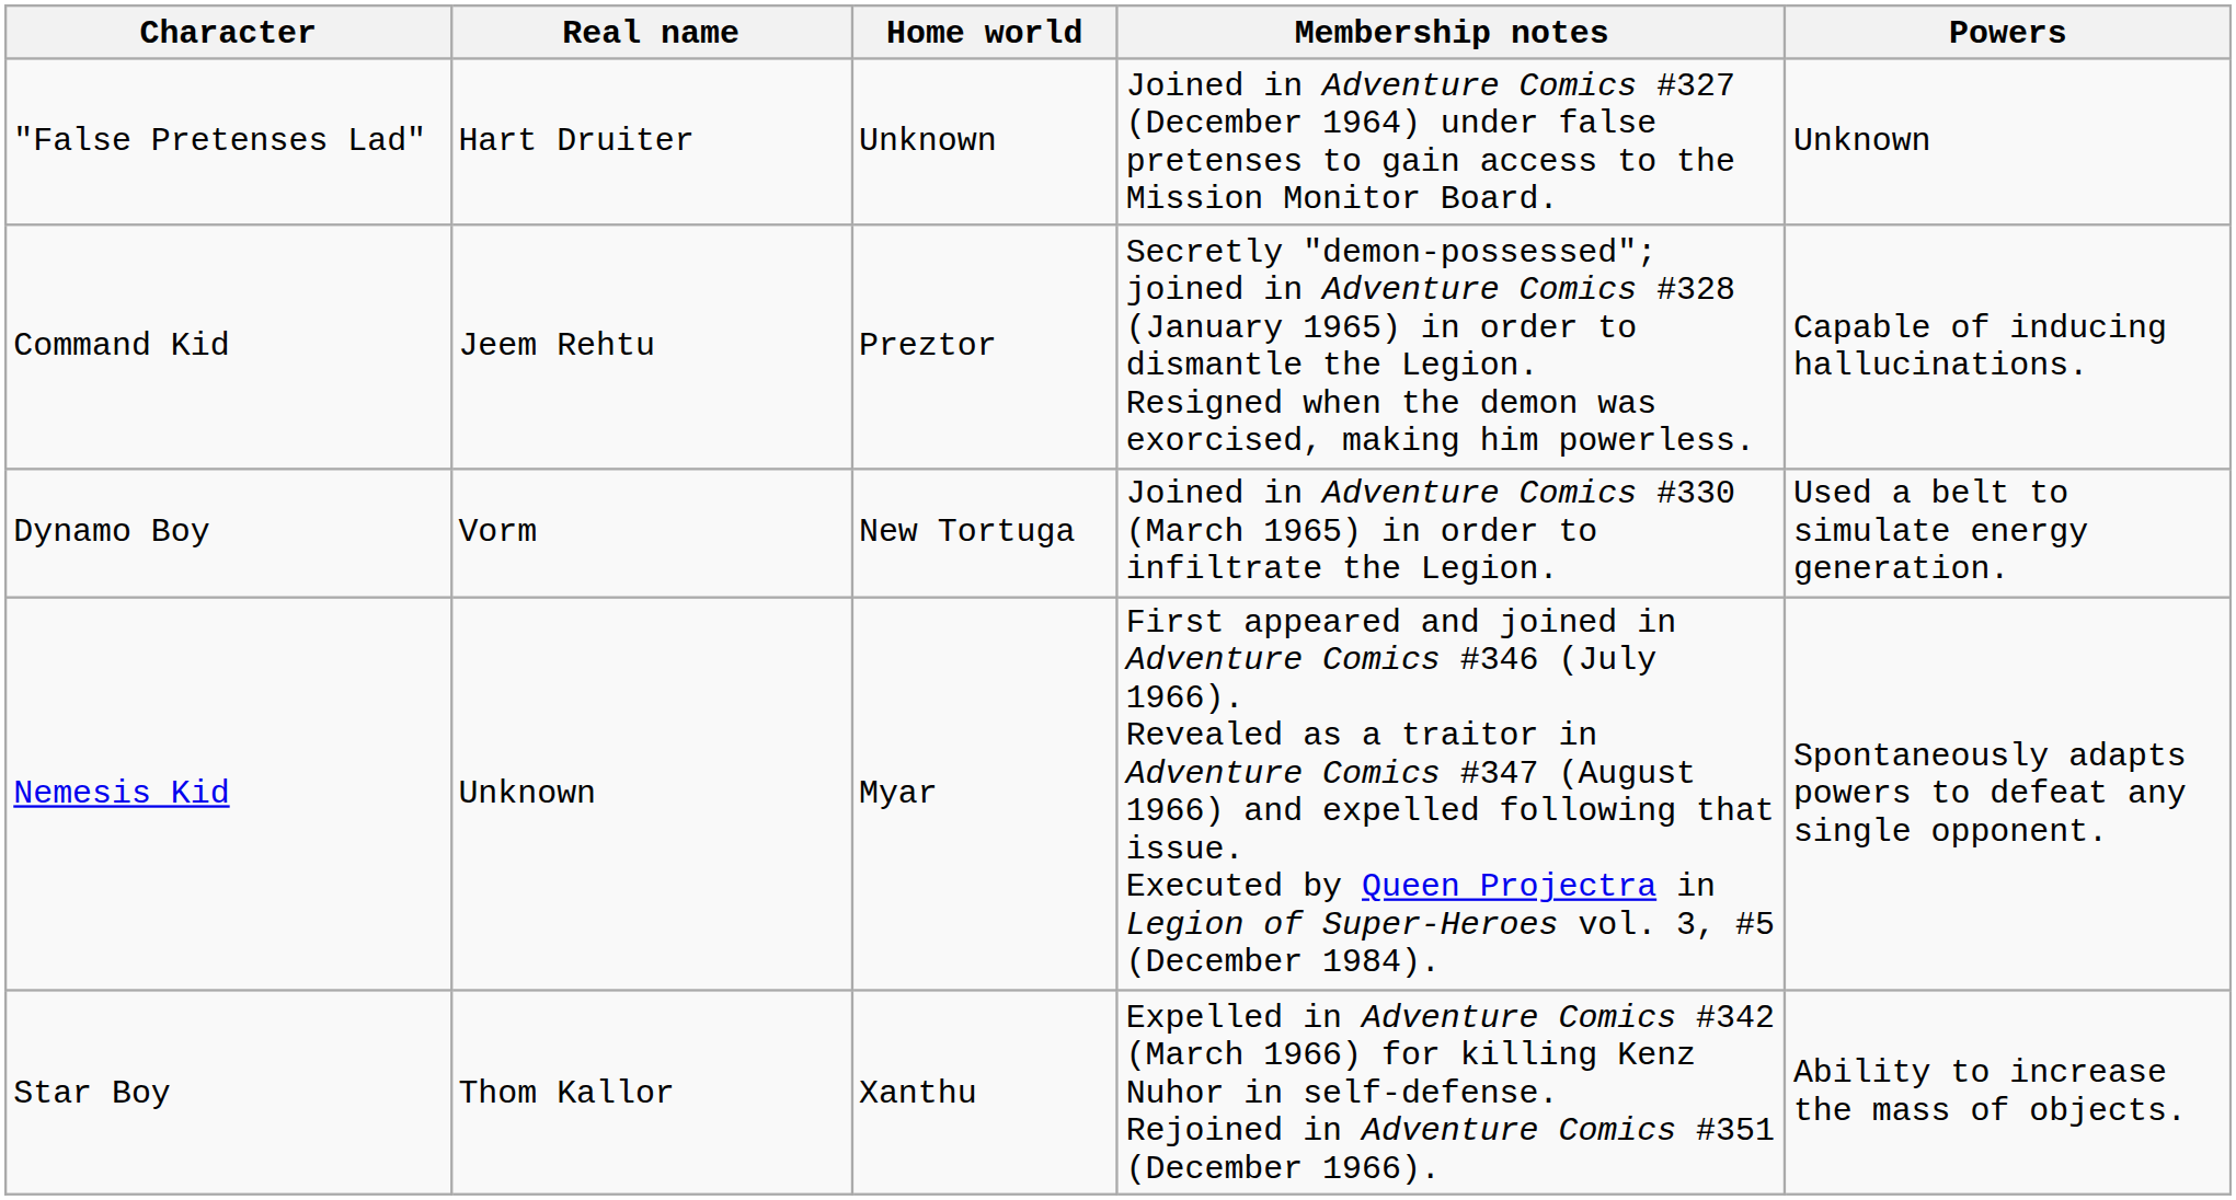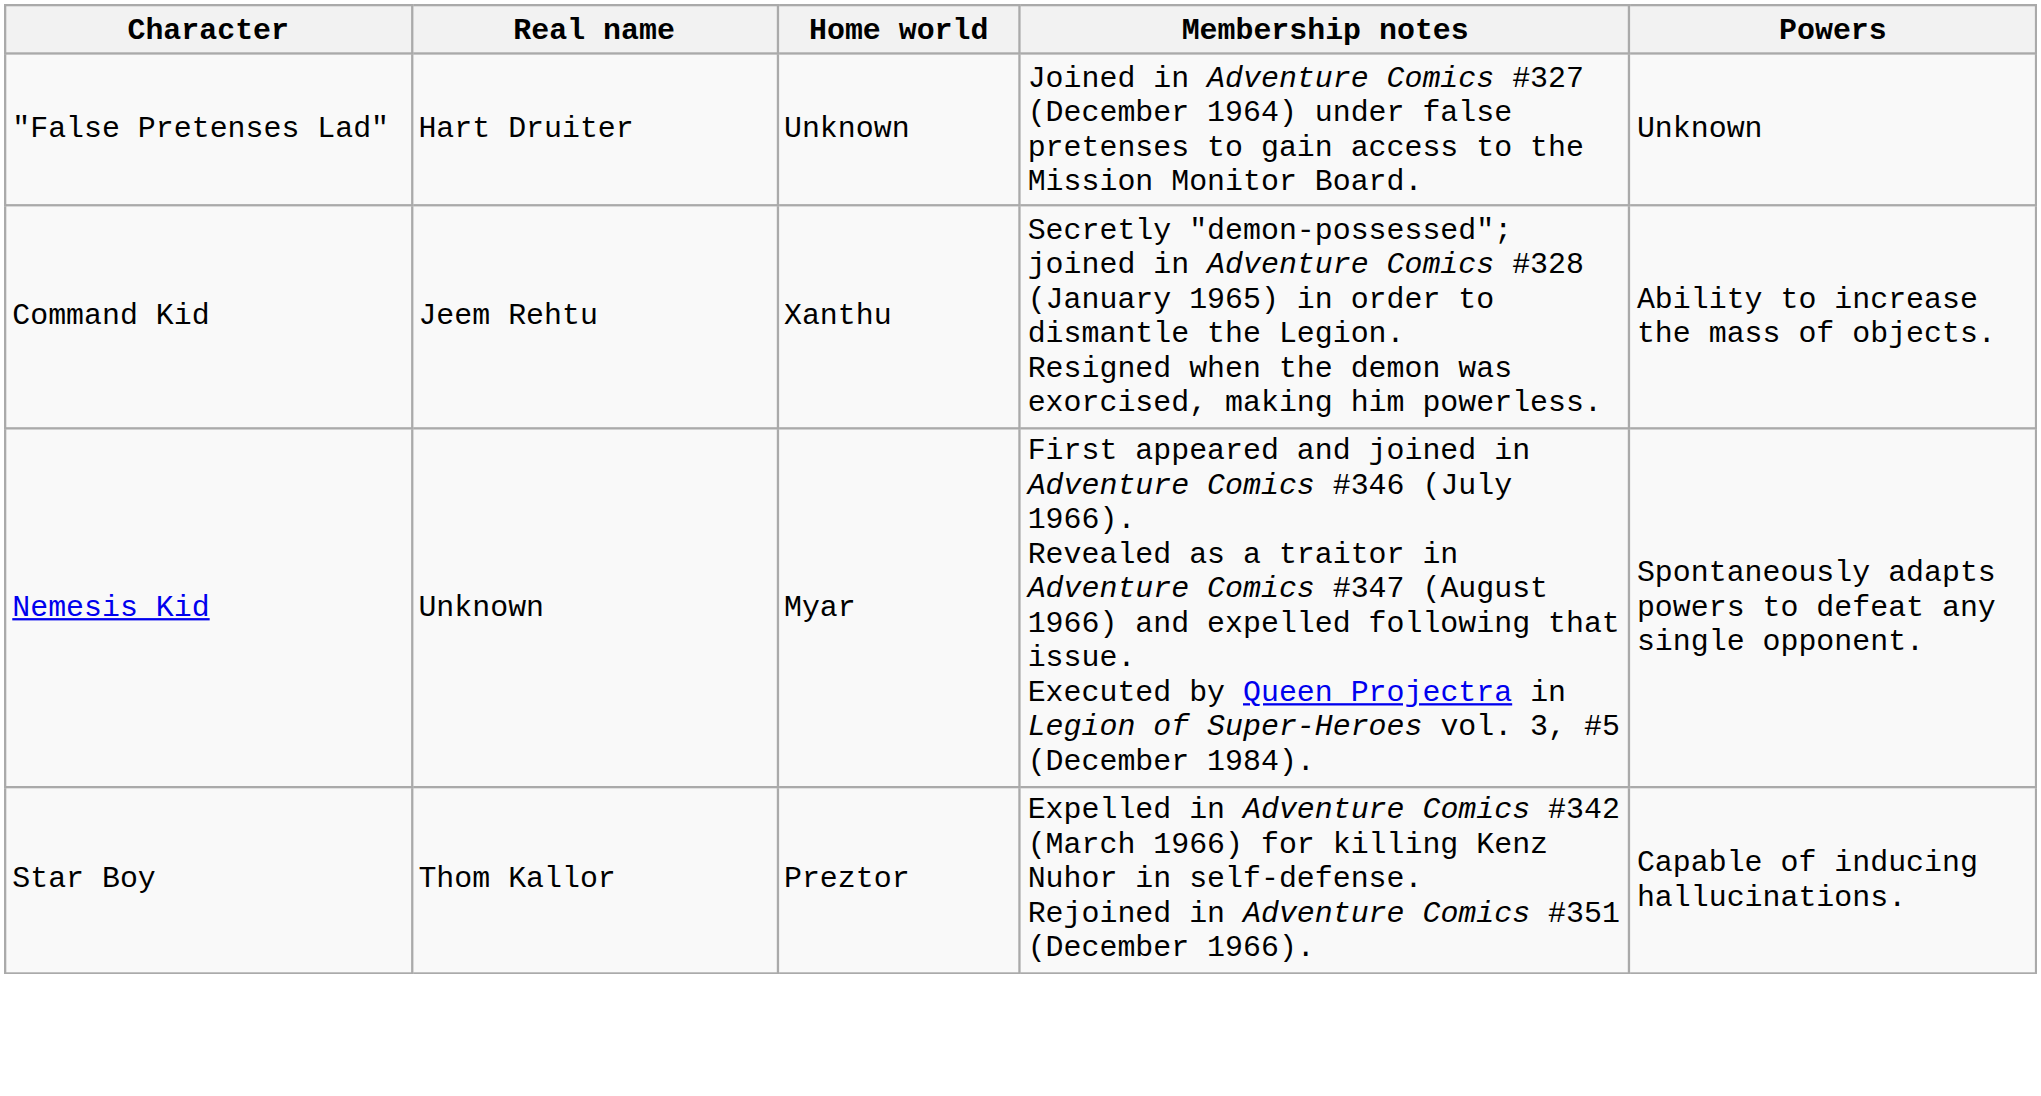 <table class="wikitable" width=100%>
 <tr>
 <th width=20%>Character</th>
 <th width=18%>Real name</th>
 <th width=12%>Home world</th>
 <th width=30%>Membership notes</th>
 <th width=20%>Powers</th>
 </tr>
 <tr>
 <td>"False Pretenses Lad"</td>
 <td>Hart Druiter</td>
 <td>Unknown</td>
 <td>Joined in <em>Adventure Comics</em> #327 (December 1964) under false pretenses to gain access to the Mission Monitor Board.</td>
 <td>Unknown</td>
 </tr>
 <tr>
 <td>Command Kid</td>
 <td>Jeem Rehtu</td>
-<td>Preztor</td>
+<td>Xanthu</td>
 <td>Secretly "demon-possessed"; joined in <em>Adventure Comics</em> #328 (January 1965) in order to dismantle the Legion.<br>Resigned when the demon was exorcised, making him powerless.</td>
-<td>Capable of inducing hallucinations.</td>
-</tr>
-<tr>
-<td>Dynamo Boy</td>
-<td>Vorm</td>
-<td>New Tortuga</td>
-<td>Joined in <em>Adventure Comics</em> #330 (March 1965) in order to infiltrate the Legion.</td>
-<td>Used a belt to simulate energy generation.</td>
+<td>Ability to increase the mass of objects.</td>
 </tr>
 <tr>
 <td><a href='#'>Nemesis Kid</a></td>
 <td>Unknown</td>
 <td>Myar</td>
 <td>First appeared and joined in <em>Adventure Comics</em> #346 (July 1966).<br>Revealed as a traitor in <em>Adventure Comics</em> #347 (August 1966) and expelled following that issue.<br>Executed by <a href='#'>Queen Projectra</a> in <em>Legion of Super-Heroes</em> vol. 3, #5 (December 1984).</td>
 <td>Spontaneously adapts powers to defeat any single opponent.</td>
 </tr>
 <tr>
 <td>Star Boy</td>
 <td>Thom Kallor</td>
-<td>Xanthu</td>
+<td>Preztor</td>
 <td>Expelled in <em>Adventure Comics</em> #342 (March 1966) for killing Kenz Nuhor in self-defense.<br>Rejoined in <em>Adventure Comics</em> #351 (December 1966).</td>
-<td>Ability to increase the mass of objects.</td>
+<td>Capable of inducing hallucinations.</td>
 </tr>
 </table>
